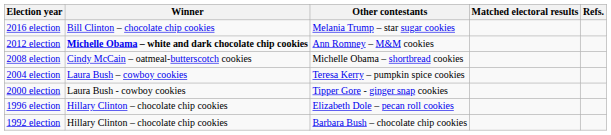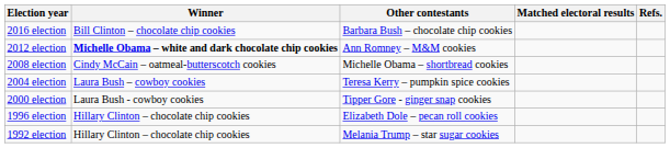 <table class="wikitable">
 <tr>
 <th>Election year</th>
 <th>Winner</th>
 <th>Other contestants</th>
 <th>Matched electoral results</th>
 <th>Refs.</th>
 </tr>
 <tr>
 <td><a href='#'>2016 election</a></td>
 <td><a href='#'>Bill Clinton</a> – <a href='#'>chocolate chip cookies</a></td>
-<td><a href='#'>Melania Trump</a> – star <a href='#'>sugar cookies</a></td>
+<td><a href='#'>Barbara Bush</a> – chocolate chip cookies</td>
 <td></td>
 <td></td>
 </tr>
 <tr>
 <td><a href='#'>2012 election</a></td>
 <td><strong><a href='#'>Michelle Obama</a> – white and dark chocolate chip cookies</strong></td>
 <td><a href='#'>Ann Romney</a> – <a href='#'>M&M</a> cookies</td>
 <td></td>
 <td></td>
 </tr>
 <tr>
 <td><a href='#'>2008 election</a></td>
 <td><a href='#'>Cindy McCain</a> – oatmeal-<a href='#'>butterscotch</a> cookies</td>
 <td>Michelle Obama – <a href='#'>shortbread</a> cookies</td>
 <td></td>
 <td></td>
 </tr>
 <tr>
 <td><a href='#'>2004 election</a></td>
 <td><a href='#'>Laura Bush</a> – <a href='#'>cowboy cookies</a></td>
 <td><a href='#'>Teresa Kerry</a> – pumpkin spice cookies</td>
 <td></td>
 <td></td>
 </tr>
 <tr>
 <td><a href='#'>2000 election</a></td>
 <td>Laura Bush - cowboy cookies</td>
 <td><a href='#'>Tipper Gore</a> - <a href='#'>ginger snap</a> cookies</td>
 <td></td>
 <td></td>
 </tr>
 <tr>
 <td><a href='#'>1996 election</a></td>
 <td><a href='#'>Hillary Clinton</a> – chocolate chip cookies</td>
 <td><a href='#'>Elizabeth Dole</a> – <a href='#'>pecan roll cookies</a></td>
 <td></td>
 <td></td>
 </tr>
 <tr>
 <td><a href='#'>1992 election</a></td>
 <td>Hillary Clinton – chocolate chip cookies</td>
-<td><a href='#'>Barbara Bush</a> – chocolate chip cookies</td>
+<td><a href='#'>Melania Trump</a> – star <a href='#'>sugar cookies</a></td>
 <td></td>
 <td></td>
 </tr>
 </table>
